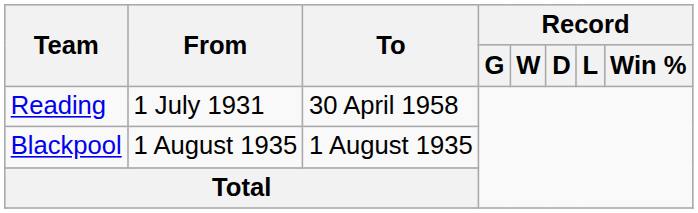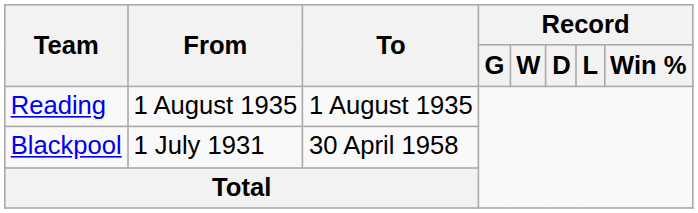 <table class="wikitable" style="text-align: center">
 <tr>
 <th rowspan="2">Team</th>
 <th rowspan="2">From</th>
 <th rowspan="2">To</th>
 <th colspan="5">Record</th>
 </tr>
 <tr>
 <th>G</th>
 <th>W</th>
 <th>D</th>
 <th>L</th>
 <th>Win %</th>
 </tr>
 <tr>
 <td align=left><a href='#'>Reading</a></td>
-<td align=left>1 July 1931</td>
-<td align=left>30 April 1958<br></td>
+<td align=left>1 August 1935</td>
+<td align=left>1 August 1935<br></td>
 </tr>
 <tr>
 <td align=left><a href='#'>Blackpool</a></td>
-<td align=left>1 August 1935</td>
-<td align=left>1 August 1935<br></td>
+<td align=left>1 July 1931</td>
+<td align=left>30 April 1958<br></td>
 </tr>
 <tr>
 <th colspan="3">Total<br></th>
 </tr>
 </table>
